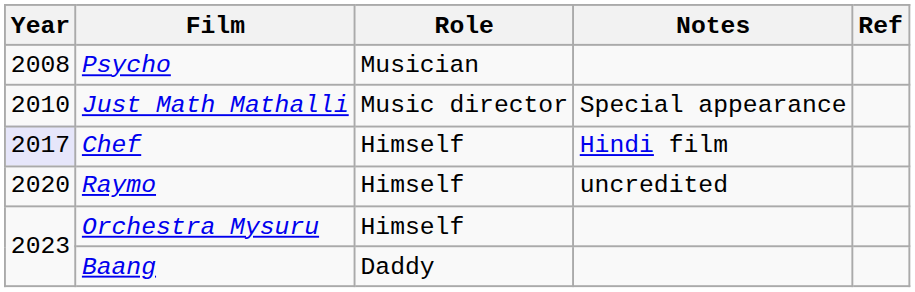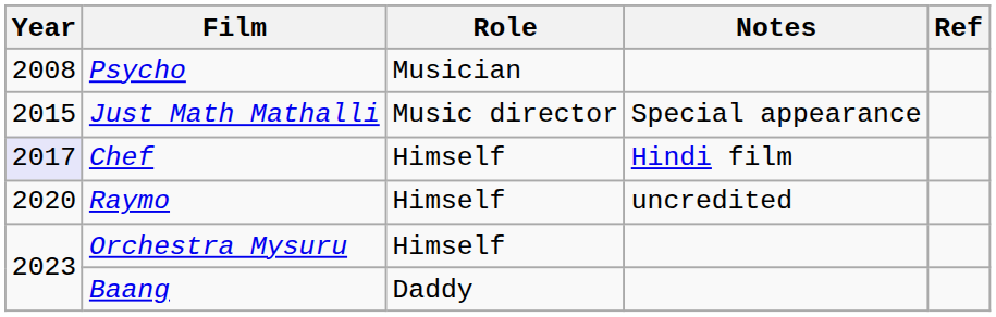 <table class="wikitable sortable">
 <tr>
 <th>Year</th>
 <th>Film</th>
 <th>Role</th>
 <th>Notes</th>
 <th>Ref</th>
 </tr>
 <tr>
 <td>2008</td>
 <td><em><a href='#'>Psycho</a></em></td>
 <td>Musician</td>
 <td></td>
 <td></td>
 </tr>
 <tr>
-<td>2010</td>
+<td>2015</td>
 <td><em><a href='#'>Just Math Mathalli</a></em></td>
 <td>Music director</td>
 <td>Special appearance</td>
 <td></td>
 </tr>
 <tr>
 <td style="background: lavender;">2017</td>
 <td><em><a href='#'>Chef</a></em></td>
 <td>Himself</td>
 <td><a href='#'>Hindi</a> film</td>
 <td></td>
 </tr>
 <tr>
 <td>2020</td>
 <td><em><a href='#'>Raymo</a></em></td>
 <td>Himself</td>
 <td>uncredited</td>
 <td></td>
 </tr>
 <tr>
 <td rowspan="2">2023</td>
 <td><em><a href='#'>Orchestra Mysuru</a></em></td>
 <td>Himself</td>
 <td></td>
 <td></td>
 </tr>
 <tr>
 <td><em><a href='#'>Baang</a></em></td>
 <td>Daddy</td>
 <td></td>
 <td></td>
 </tr>
 </table>
